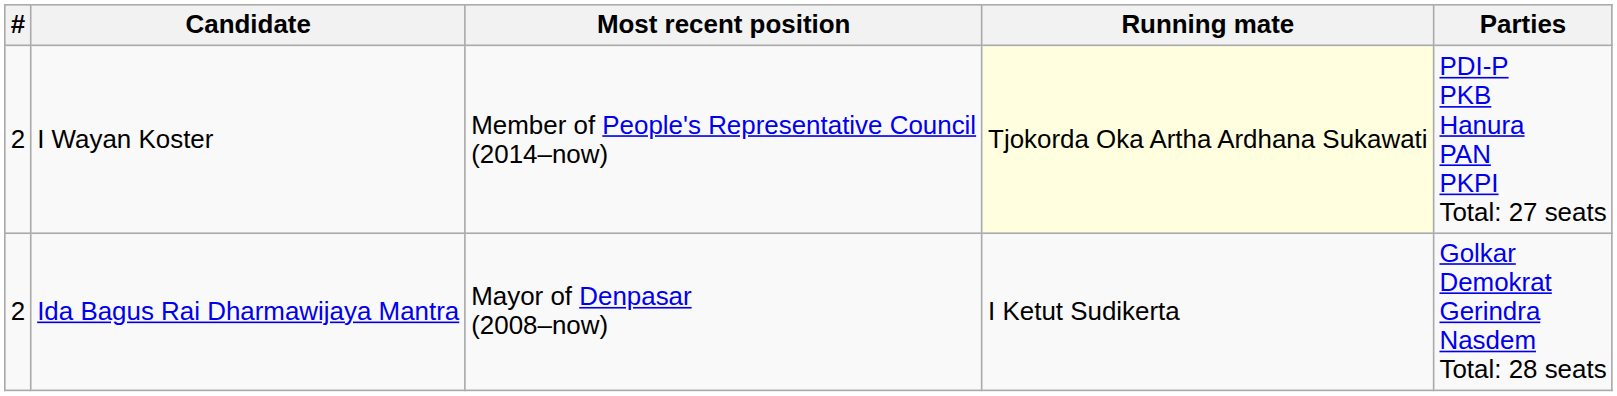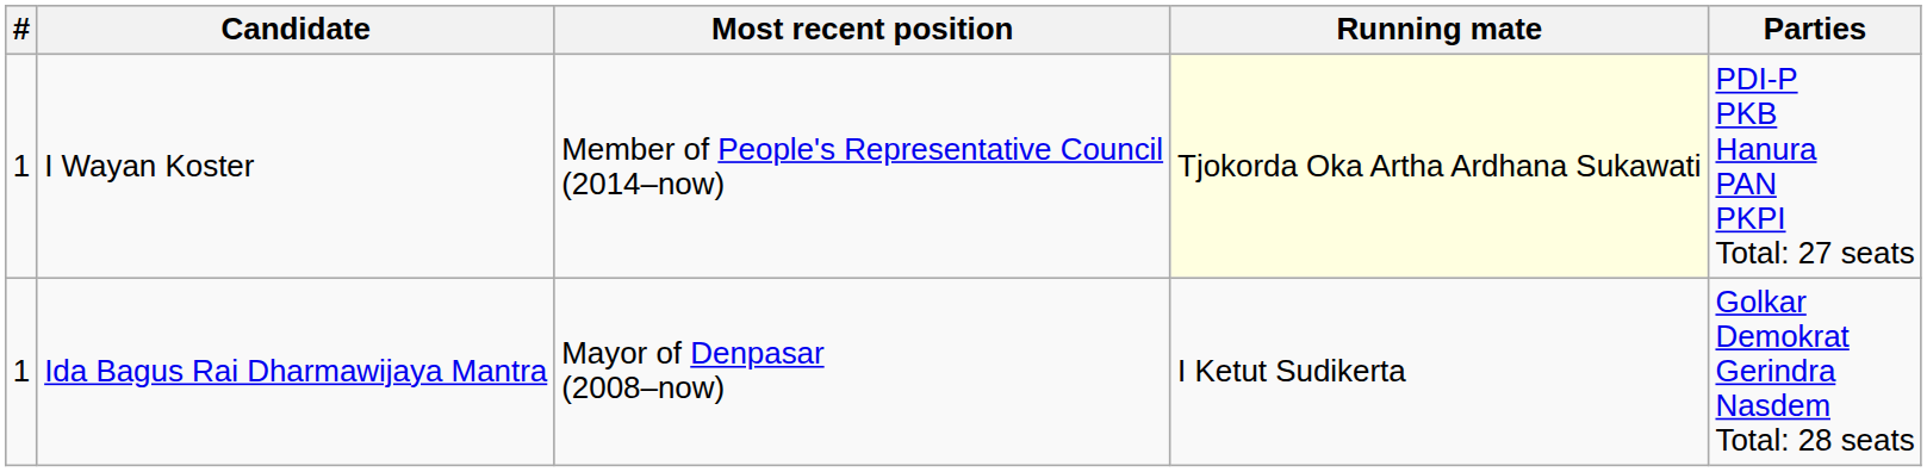 <table class="wikitable">
 <tr>
 <th>#</th>
 <th>Candidate</th>
 <th>Most recent position</th>
 <th>Running mate</th>
 <th>Parties</th>
 </tr>
 <tr>
-<td>2</td>
+<td>1</td>
 <td>I Wayan Koster</td>
 <td>Member of <a href='#'>People's Representative Council</a><br>(2014–now)</td>
 <td style="background: lightyellow;">Tjokorda Oka Artha Ardhana Sukawati</td>
 <td><a href='#'>PDI-P</a><br><a href='#'>PKB</a><br><a href='#'>Hanura</a><br><a href='#'>PAN</a><br><a href='#'>PKPI</a><br>Total: 27 seats</td>
 </tr>
 <tr>
-<td>2</td>
+<td>1</td>
 <td><a href='#'>Ida Bagus Rai Dharmawijaya Mantra</a></td>
 <td>Mayor of <a href='#'>Denpasar</a><br>(2008–now)</td>
 <td>I Ketut Sudikerta</td>
 <td><a href='#'>Golkar</a><br><a href='#'>Demokrat</a><br><a href='#'>Gerindra</a><br><a href='#'>Nasdem</a><br>Total: 28 seats</td>
 </tr>
 </table>
